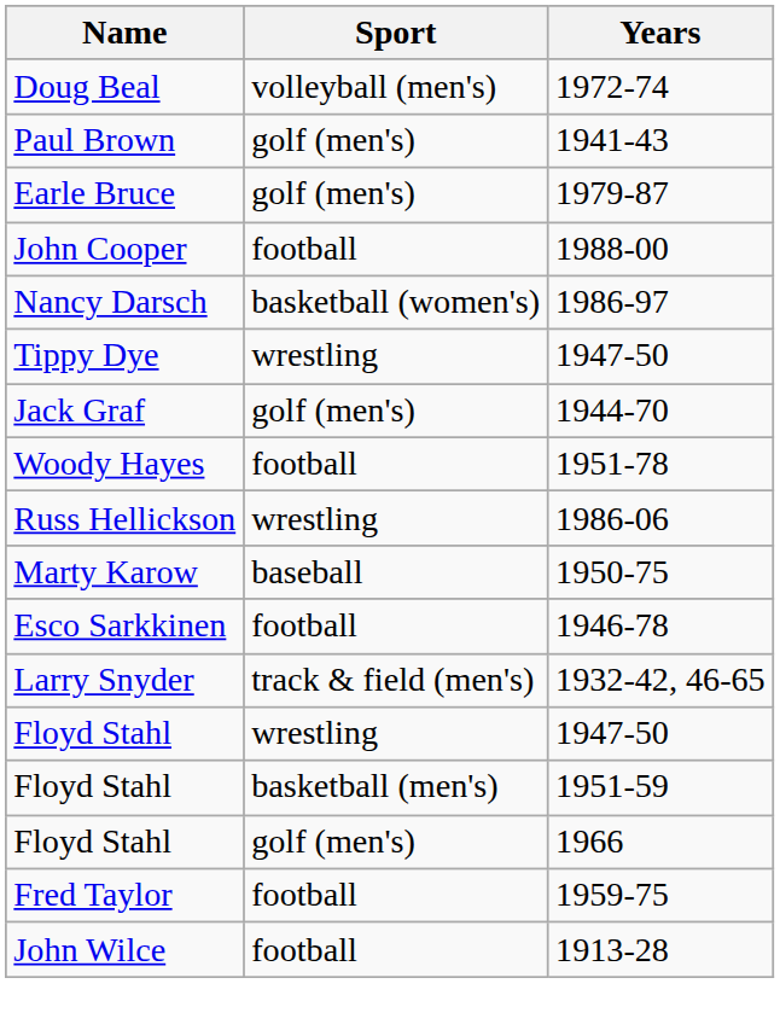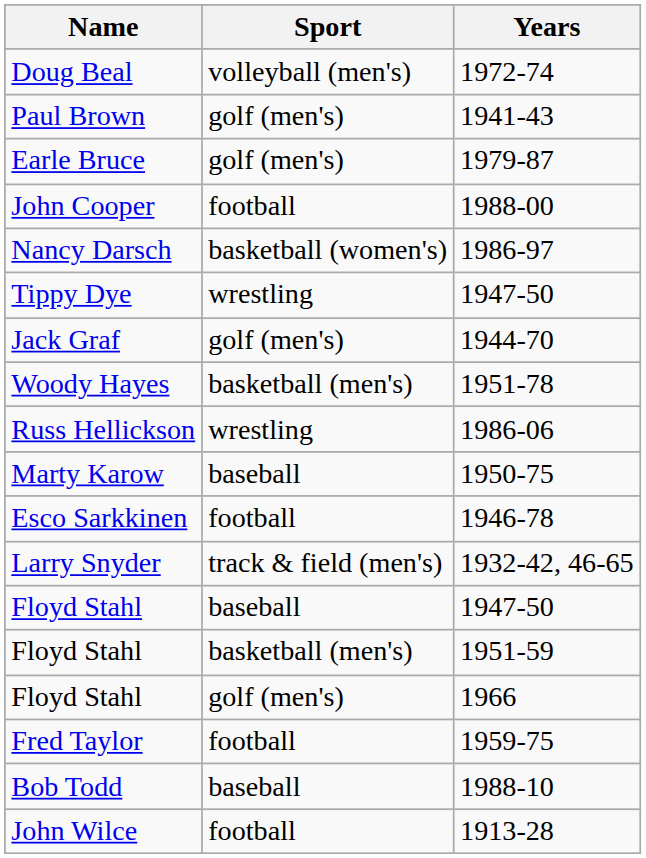 <table class="sortable wikitable">
 <tr>
 <th>Name</th>
 <th>Sport</th>
 <th data-sort-type=number>Years</th>
 </tr>
 <tr>
 <td data-sort-value="be"><a href='#'>Doug Beal</a></td>
 <td>volleyball (men's)</td>
 <td data-sort-value="197274">1972-74</td>
 </tr>
 <tr>
 <td data-sort-value="bro"><a href='#'>Paul Brown</a></td>
 <td>golf (men's)</td>
 <td data-sort-value="194143">1941-43</td>
 </tr>
 <tr>
 <td data-sort-value="bru"><a href='#'>Earle Bruce</a></td>
 <td>golf (men's)</td>
 <td data-sort-value="197987">1979-87</td>
 </tr>
 <tr>
 <td data-sort-value="c"><a href='#'>John Cooper</a></td>
 <td>football</td>
 <td data-sort-value="19889900">1988-00</td>
 </tr>
 <tr>
 <td data-sort-value="da"><a href='#'>Nancy Darsch</a></td>
 <td>basketball (women's)</td>
 <td data-sort-value="198697">1986-97</td>
 </tr>
 <tr>
 <td data-sort-value="dy"><a href='#'>Tippy Dye</a></td>
 <td>wrestling</td>
 <td data-sort-value="194750">1947-50</td>
 </tr>
 <tr>
 <td data-sort-value="g"><a href='#'>Jack Graf</a></td>
 <td>golf (men's)</td>
 <td data-sort-value="194470">1944-70</td>
 </tr>
 <tr>
 <td data-sort-value="ha"><a href='#'>Woody Hayes</a></td>
-<td>football</td>
+<td>basketball (men's)</td>
 <td data-sort-value="195178">1951-78</td>
 </tr>
 <tr>
 <td data-sort-value="he"><a href='#'>Russ Hellickson</a></td>
 <td>wrestling</td>
 <td data-sort-value="19869906">1986-06</td>
 </tr>
 <tr>
 <td data-sort-value="k"><a href='#'>Marty Karow</a></td>
 <td>baseball</td>
 <td data-sort-value="195075">1950-75</td>
 </tr>
 <tr>
 <td data-sort-value="sa"><a href='#'>Esco Sarkkinen</a></td>
 <td>football</td>
 <td data-sort-value="194678">1946-78</td>
 </tr>
 <tr>
 <td data-sort-value="sn"><a href='#'>Larry Snyder</a></td>
 <td>track & field (men's)</td>
 <td data-sort-value="193265">1932-42, 46-65</td>
 </tr>
 <tr>
 <td data-sort-value="st1"><a href='#'>Floyd Stahl</a></td>
-<td>wrestling</td>
+<td>baseball</td>
 <td data-sort-value="194750">1947-50</td>
 </tr>
 <tr>
 <td data-sort-value="st2">Floyd Stahl</td>
 <td>basketball (men's)</td>
 <td data-sort-value="195159">1951-59</td>
 </tr>
 <tr>
 <td data-sort-value="st3">Floyd Stahl</td>
 <td>golf (men's)</td>
 <td data-sort-value="196660">1966</td>
 </tr>
 <tr>
 <td data-sort-value="ta"><a href='#'>Fred Taylor</a></td>
 <td>football</td>
 <td data-sort-value="195975">1959-75</td>
 </tr>
 <tr>
+<td data-sort-value="to"><a href='#'>Bob Todd</a></td>
+<td>baseball</td>
+<td data-sort-value="19889910">1988-10</td>
+</tr>
+<tr>
 <td data-sort-value="w"><a href='#'>John Wilce</a></td>
 <td>football</td>
 <td data-sort-value="191328">1913-28</td>
 </tr>
 </table>
